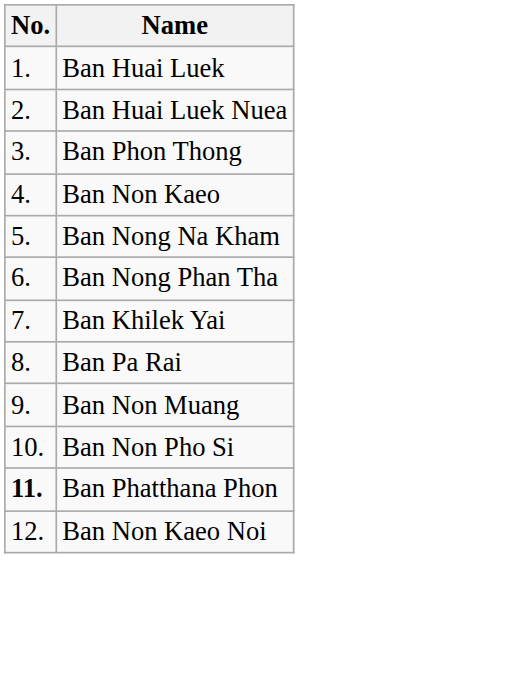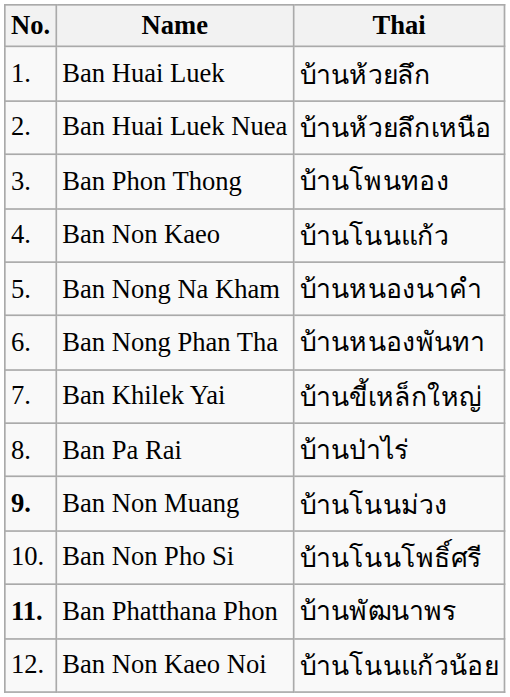 <table class="wikitable sortable">
 <tr>
 <th>No.</th>
 <th>Name</th>
+<th>Thai</th>
 </tr>
 <tr>
 <td>1.</td>
 <td>Ban Huai Luek</td>
+<td>บ้านห้วยลึก</td>
 </tr>
 <tr>
 <td>2.</td>
 <td>Ban Huai Luek Nuea</td>
+<td>บ้านห้วยลึกเหนือ</td>
 </tr>
 <tr>
 <td>3.</td>
 <td>Ban Phon Thong</td>
+<td>บ้านโพนทอง</td>
 </tr>
 <tr>
 <td>4.</td>
 <td>Ban Non Kaeo</td>
+<td>บ้านโนนแก้ว</td>
 </tr>
 <tr>
 <td>5.</td>
 <td>Ban Nong Na Kham</td>
+<td>บ้านหนองนาคำ</td>
 </tr>
 <tr>
 <td>6.</td>
 <td>Ban Nong Phan Tha</td>
+<td>บ้านหนองพันทา</td>
 </tr>
 <tr>
 <td>7.</td>
 <td>Ban Khilek Yai</td>
+<td>บ้านขี้เหล็กใหญ่</td>
 </tr>
 <tr>
 <td>8.</td>
 <td>Ban Pa Rai</td>
+<td>บ้านป่าไร่</td>
 </tr>
 <tr>
-<td>9.</td>
+<td><strong>9.</strong></td>
 <td>Ban Non Muang</td>
+<td>บ้านโนนม่วง</td>
 </tr>
 <tr>
 <td>10.</td>
 <td>Ban Non Pho Si</td>
+<td>บ้านโนนโพธิ์ศรี</td>
 </tr>
 <tr>
 <td><strong>11.</strong></td>
 <td>Ban Phatthana Phon</td>
+<td>บ้านพัฒนาพร</td>
 </tr>
 <tr>
 <td>12.</td>
 <td>Ban Non Kaeo Noi</td>
+<td>บ้านโนนแก้วน้อย</td>
 </tr>
 </table>
